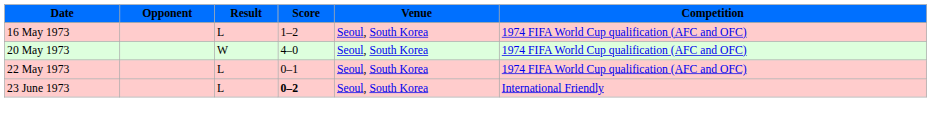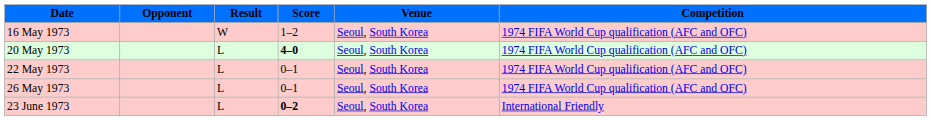 <table width=100% class="wikitable">
 <tr>
 <th style="background:#0070FF;"><span>Date</span></th>
 <th style="background:#0070FF;"><span>Opponent</span></th>
 <th style="background:#0070FF;"><span>Result</span></th>
 <th style="background:#0070FF;"><span>Score</span></th>
 <th style="background:#0070FF;"><span>Venue</span></th>
 <th style="background:#0070FF;"><span>Competition</span></th>
 </tr>
 <tr>
 </tr>
 <tr style="background:#fcc;">
 <td>16 May 1973</td>
 <td></td>
-<td>L</td>
+<td>W</td>
 <td>1–2</td>
 <td> <a href='#'>Seoul</a>, <a href='#'>South Korea</a></td>
 <td><a href='#'>1974 FIFA World Cup qualification (AFC and OFC)</a></td>
 </tr>
 <tr style="background:#dfd;">
 <td>20 May 1973</td>
 <td></td>
-<td>W</td>
-<td>4–0</td>
+<td>L</td>
+<td><strong>4–0</strong></td>
 <td> <a href='#'>Seoul</a>, <a href='#'>South Korea</a></td>
 <td><a href='#'>1974 FIFA World Cup qualification (AFC and OFC)</a></td>
 </tr>
 <tr style="background:#fcc;">
 <td>22 May 1973</td>
+<td></td>
+<td>L</td>
+<td>0–1</td>
+<td> <a href='#'>Seoul</a>, <a href='#'>South Korea</a></td>
+<td><a href='#'>1974 FIFA World Cup qualification (AFC and OFC)</a></td>
+</tr>
+<tr style="background:#fcc;">
+<td>26 May 1973</td>
 <td></td>
 <td>L</td>
 <td>0–1</td>
 <td> <a href='#'>Seoul</a>, <a href='#'>South Korea</a></td>
 <td><a href='#'>1974 FIFA World Cup qualification (AFC and OFC)</a></td>
 </tr>
 <tr style="background:#fcc;">
 <td>23 June 1973</td>
 <td></td>
 <td>L</td>
 <td><strong>0–2</strong></td>
 <td> <a href='#'>Seoul</a>, <a href='#'>South Korea</a></td>
 <td><a href='#'>International Friendly</a></td>
 </tr>
 </table>
